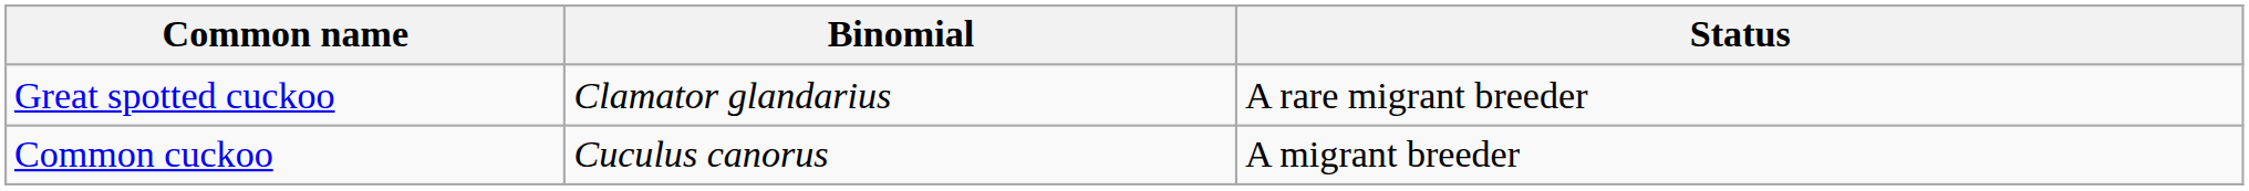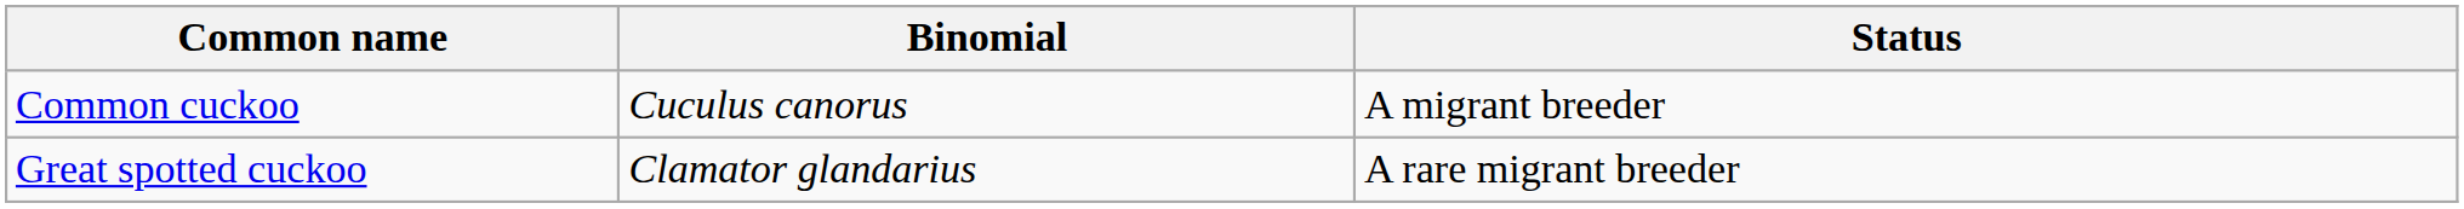 <table width=60% class="wikitable">
 <tr>
 <th width=25%>Common name</th>
 <th width=30%>Binomial</th>
 <th width=45%>Status</th>
 </tr>
 <tr>
+<td><a href='#'>Common cuckoo</a></td>
+<td><em>Cuculus canorus</em></td>
+<td>A migrant breeder</td>
+</tr>
+<tr>
 <td><a href='#'>Great spotted cuckoo</a></td>
 <td><em>Clamator glandarius</em></td>
 <td>A rare migrant breeder</td>
 </tr>
-<tr>
-<td><a href='#'>Common cuckoo</a></td>
-<td><em>Cuculus canorus</em></td>
-<td>A migrant breeder</td>
-</tr>
 </table>
